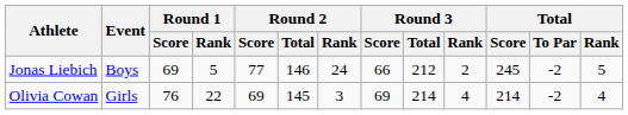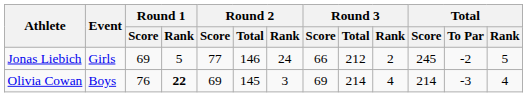 <table class="wikitable" style="font-size:90%">
 <tr>
 <th rowspan="2">Athlete</th>
 <th rowspan="2">Event</th>
 <th colspan="2">Round 1</th>
 <th colspan="3">Round 2</th>
 <th colspan="3">Round 3</th>
 <th colspan="3">Total</th>
 </tr>
 <tr style="font-size:95%">
 <th>Score</th>
 <th>Rank</th>
 <th>Score</th>
 <th>Total</th>
 <th>Rank</th>
 <th>Score</th>
 <th>Total</th>
 <th>Rank</th>
 <th>Score</th>
 <th>To Par</th>
 <th>Rank</th>
 </tr>
 <tr align=center>
 <td align=left><a href='#'>Jonas Liebich</a></td>
-<td align=left><a href='#'>Boys</a></td>
+<td align=left><a href='#'>Girls</a></td>
 <td>69</td>
 <td>5</td>
 <td>77</td>
 <td>146</td>
 <td>24</td>
 <td>66</td>
 <td>212</td>
 <td>2</td>
 <td>245</td>
 <td>-2</td>
 <td>5</td>
 </tr>
 <tr align=center>
 <td align=left><a href='#'>Olivia Cowan</a></td>
-<td align=left><a href='#'>Girls</a></td>
+<td align=left><a href='#'>Boys</a></td>
 <td>76</td>
-<td>22</td>
+<td><strong>22</strong></td>
 <td>69</td>
 <td>145</td>
 <td>3</td>
 <td>69</td>
 <td>214</td>
 <td>4</td>
 <td>214</td>
-<td>-2</td>
+<td>-3</td>
 <td>4</td>
 </tr>
 </table>
